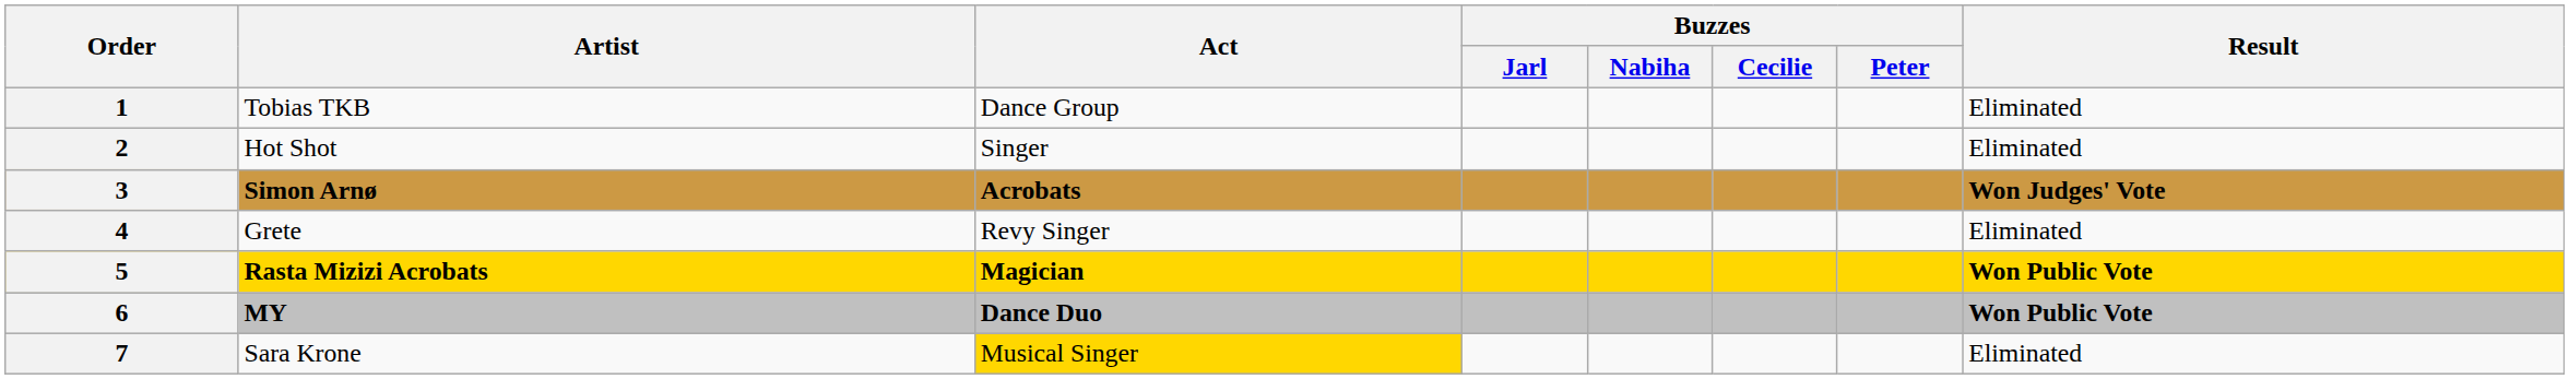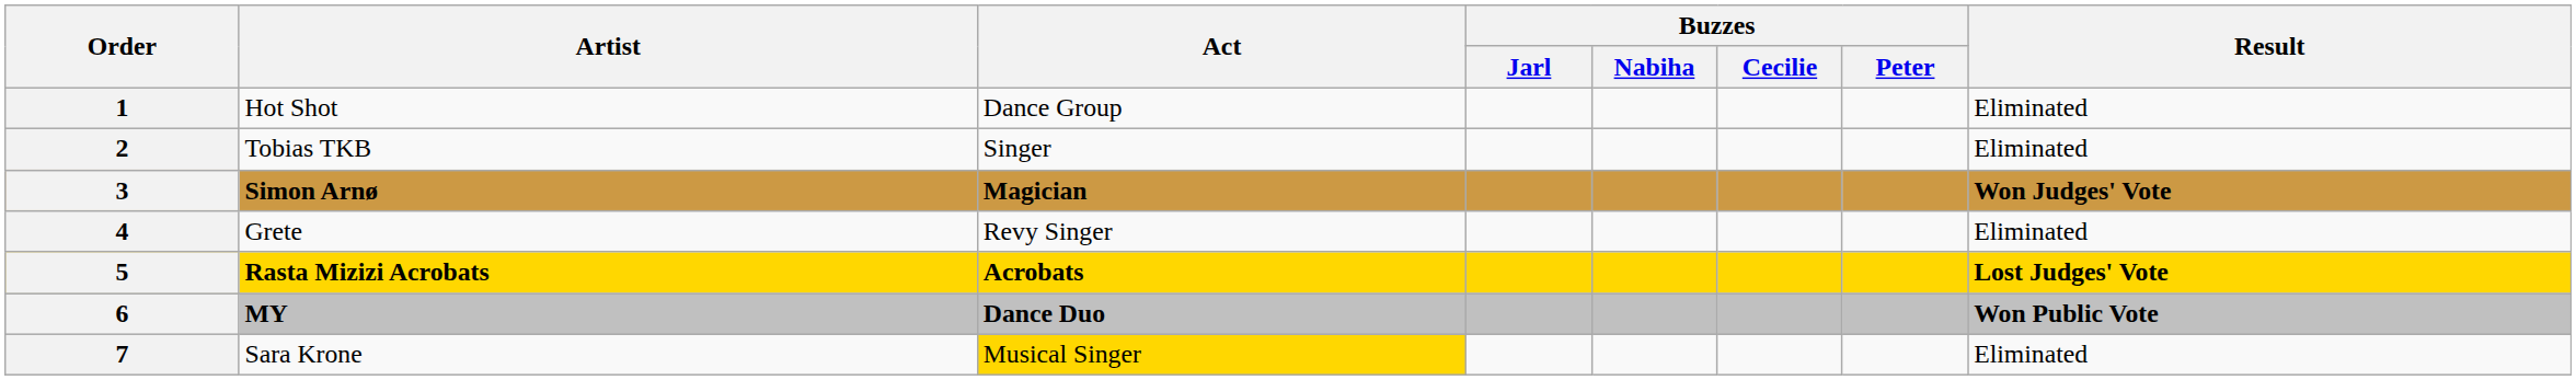 <table class="wikitable sortable" width="100%">
 <tr>
 <th rowspan="2">Order</th>
 <th rowspan="2" class="unsortable">Artist</th>
 <th rowspan="2" class="unsortable">Act</th>
 <th colspan="4" class="unsortable">Buzzes</th>
 <th rowspan="2">Result</th>
 </tr>
 <tr>
 <th width="70"><a href='#'>Jarl</a></th>
 <th width="70"><a href='#'>Nabiha</a></th>
 <th width="70"><a href='#'>Cecilie</a></th>
 <th width="70"><a href='#'>Peter</a></th>
 </tr>
 <tr>
 <th>1</th>
-<td>Tobias TKB</td>
+<td>Hot Shot</td>
 <td>Dance Group</td>
 <td></td>
 <td></td>
 <td></td>
 <td></td>
 <td>Eliminated</td>
 </tr>
 <tr>
 <th>2</th>
-<td>Hot Shot</td>
+<td>Tobias TKB</td>
 <td>Singer</td>
 <td></td>
 <td></td>
 <td></td>
 <td></td>
 <td>Eliminated</td>
 </tr>
 <tr style="background:#c94;">
 <th>3</th>
 <td><strong>Simon Arnø</strong> </td>
-<td><strong>Acrobats</strong></td>
+<td><strong>Magician</strong></td>
 <td></td>
 <td align="center"></td>
 <td></td>
 <td></td>
 <td><strong>Won Judges' Vote</strong></td>
 </tr>
 <tr>
 <th>4</th>
 <td>Grete</td>
 <td>Revy Singer</td>
 <td></td>
 <td></td>
 <td></td>
 <td></td>
 <td>Eliminated</td>
 </tr>
 <tr style="background:gold;">
 <th>5</th>
 <td><strong>Rasta Mizizi Acrobats</strong></td>
-<td><strong>Magician</strong></td>
+<td><strong>Acrobats</strong></td>
 <td></td>
 <td></td>
 <td></td>
 <td></td>
-<td><strong>Won Public Vote</strong></td>
+<td><strong>Lost Judges' Vote</strong></td>
 </tr>
 <tr style="background:silver;">
 <th>6</th>
 <td><strong>MY</strong></td>
 <td><strong>Dance Duo</strong></td>
 <td align="center"></td>
 <td></td>
 <td align="center"></td>
 <td align="center"></td>
 <td><strong>Won Public Vote</strong></td>
 </tr>
 <tr>
 <th>7</th>
 <td>Sara Krone</td>
 <td style="background: gold;">Musical Singer</td>
 <td></td>
 <td></td>
 <td></td>
 <td></td>
 <td>Eliminated</td>
 </tr>
 </table>
